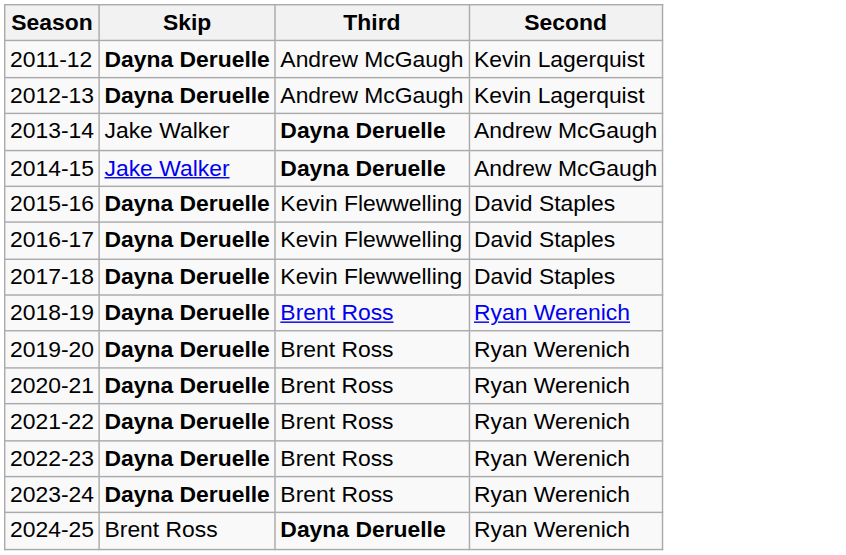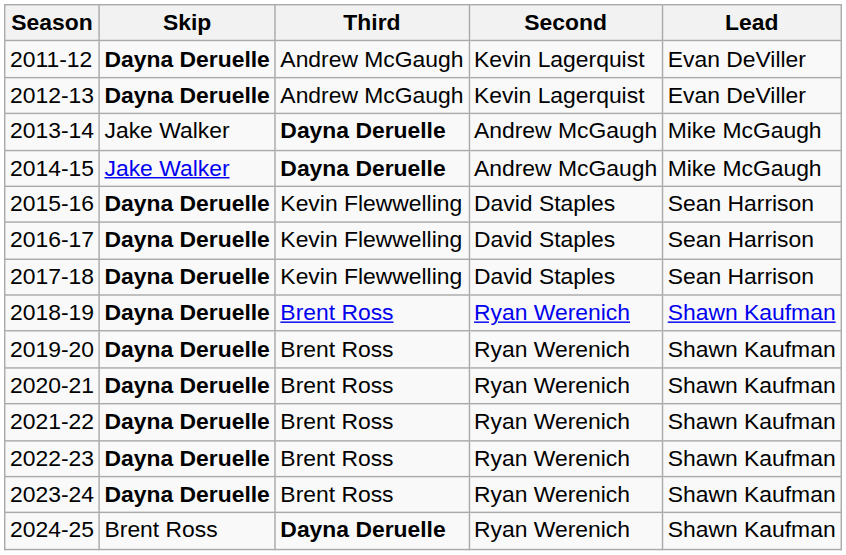 <table class="wikitable">
 <tr>
 <th>Season</th>
 <th>Skip</th>
 <th>Third</th>
 <th>Second</th>
+<th>Lead</th>
 </tr>
 <tr>
 <td>2011-12</td>
 <td><strong>Dayna Deruelle</strong></td>
 <td>Andrew McGaugh</td>
 <td>Kevin Lagerquist</td>
+<td>Evan DeViller</td>
 </tr>
 <tr>
 <td>2012-13</td>
 <td><strong>Dayna Deruelle</strong></td>
 <td>Andrew McGaugh</td>
 <td>Kevin Lagerquist</td>
+<td>Evan DeViller</td>
 </tr>
 <tr>
 <td>2013-14</td>
 <td>Jake Walker</td>
 <td><strong>Dayna Deruelle</strong></td>
 <td>Andrew McGaugh</td>
+<td>Mike McGaugh</td>
 </tr>
 <tr>
 <td>2014-15</td>
 <td><a href='#'>Jake Walker</a></td>
 <td><strong>Dayna Deruelle</strong></td>
 <td>Andrew McGaugh</td>
+<td>Mike McGaugh</td>
 </tr>
 <tr>
 <td>2015-16</td>
 <td><strong>Dayna Deruelle</strong></td>
 <td>Kevin Flewwelling</td>
 <td>David Staples</td>
+<td>Sean Harrison</td>
 </tr>
 <tr>
 <td>2016-17</td>
 <td><strong>Dayna Deruelle</strong></td>
 <td>Kevin Flewwelling</td>
 <td>David Staples</td>
+<td>Sean Harrison</td>
 </tr>
 <tr>
 <td>2017-18</td>
 <td><strong>Dayna Deruelle</strong></td>
 <td>Kevin Flewwelling</td>
 <td>David Staples</td>
+<td>Sean Harrison</td>
 </tr>
 <tr>
 <td>2018-19</td>
 <td><strong>Dayna Deruelle</strong></td>
 <td><a href='#'>Brent Ross</a></td>
 <td><a href='#'>Ryan Werenich</a></td>
+<td><a href='#'>Shawn Kaufman</a></td>
 </tr>
 <tr>
 <td>2019-20</td>
 <td><strong>Dayna Deruelle</strong></td>
 <td>Brent Ross</td>
 <td>Ryan Werenich</td>
+<td>Shawn Kaufman</td>
 </tr>
 <tr>
 <td>2020-21</td>
 <td><strong>Dayna Deruelle</strong></td>
 <td>Brent Ross</td>
 <td>Ryan Werenich</td>
+<td>Shawn Kaufman</td>
 </tr>
 <tr>
 <td>2021-22</td>
 <td><strong>Dayna Deruelle</strong></td>
 <td>Brent Ross</td>
 <td>Ryan Werenich</td>
+<td>Shawn Kaufman</td>
 </tr>
 <tr>
 <td>2022-23</td>
 <td><strong>Dayna Deruelle</strong></td>
 <td>Brent Ross</td>
 <td>Ryan Werenich</td>
+<td>Shawn Kaufman</td>
 </tr>
 <tr>
 <td>2023-24</td>
 <td><strong>Dayna Deruelle</strong></td>
 <td>Brent Ross</td>
 <td>Ryan Werenich</td>
+<td>Shawn Kaufman</td>
 </tr>
 <tr>
 <td>2024-25</td>
 <td>Brent Ross</td>
 <td><strong>Dayna Deruelle</strong></td>
 <td>Ryan Werenich</td>
+<td>Shawn Kaufman</td>
 </tr>
 </table>
